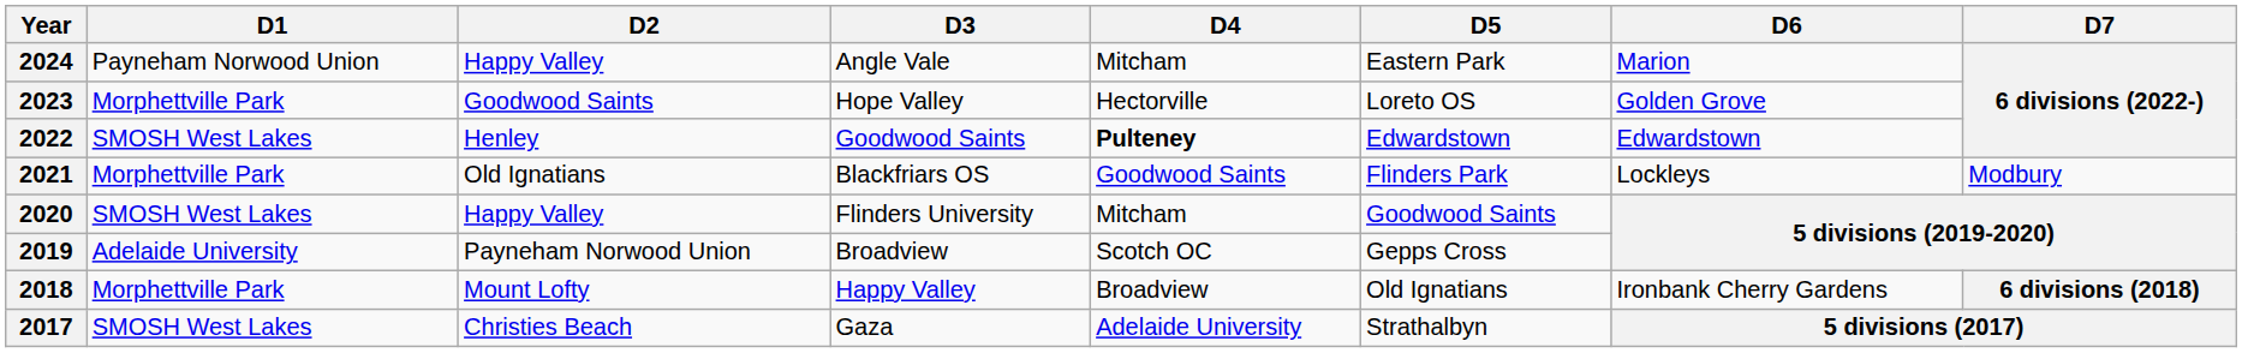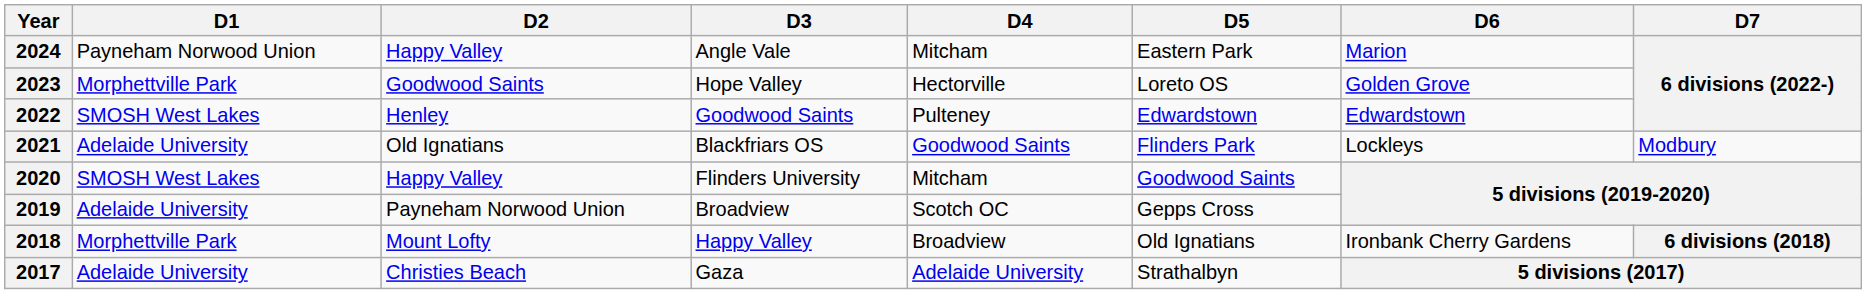 <table class="wikitable sortable" style="width:100%; font-size:85%;">
 <tr>
 <th>Year</th>
 <th>D1</th>
 <th>D2</th>
 <th>D3</th>
 <th>D4</th>
 <th>D5</th>
 <th>D6</th>
 <th>D7</th>
 </tr>
 <tr>
 <th>2024</th>
 <td>Payneham Norwood Union</td>
 <td><a href='#'>Happy Valley</a></td>
 <td>Angle Vale</td>
 <td>Mitcham</td>
 <td>Eastern Park</td>
 <td><a href='#'>Marion</a></td>
 <th rowspan="3">6 divisions (2022-)</th>
 </tr>
 <tr>
 <th>2023</th>
 <td><a href='#'>Morphettville Park</a></td>
 <td><a href='#'>Goodwood Saints</a></td>
 <td>Hope Valley</td>
 <td>Hectorville</td>
 <td>Loreto OS</td>
 <td><a href='#'>Golden Grove</a></td>
 </tr>
 <tr>
 <th>2022</th>
 <td><a href='#'>SMOSH West Lakes</a></td>
 <td><a href='#'>Henley</a></td>
 <td><a href='#'>Goodwood Saints</a></td>
-<td><strong>Pulteney</strong></td>
+<td>Pulteney</td>
 <td><a href='#'>Edwardstown</a></td>
 <td><a href='#'>Edwardstown</a></td>
 </tr>
 <tr>
 <th>2021</th>
-<td><a href='#'>Morphettville Park</a></td>
+<td><a href='#'>Adelaide University</a></td>
 <td>Old Ignatians</td>
 <td>Blackfriars OS</td>
 <td><a href='#'>Goodwood Saints</a></td>
 <td><a href='#'>Flinders Park</a></td>
 <td>Lockleys</td>
 <td><a href='#'>Modbury</a></td>
 </tr>
 <tr>
 <th>2020</th>
 <td><a href='#'>SMOSH West Lakes</a></td>
 <td><a href='#'>Happy Valley</a></td>
 <td>Flinders University</td>
 <td>Mitcham</td>
 <td><a href='#'>Goodwood Saints</a></td>
 <th colspan="2" rowspan="2">5 divisions (2019-2020)</th>
 </tr>
 <tr>
 <th>2019</th>
 <td><a href='#'>Adelaide University</a></td>
 <td>Payneham Norwood Union</td>
 <td>Broadview</td>
 <td>Scotch OC</td>
 <td>Gepps Cross</td>
 </tr>
 <tr>
 <th>2018</th>
 <td><a href='#'>Morphettville Park</a></td>
 <td><a href='#'>Mount Lofty</a></td>
 <td><a href='#'>Happy Valley</a></td>
 <td>Broadview</td>
 <td>Old Ignatians</td>
 <td>Ironbank Cherry Gardens</td>
 <th>6 divisions (2018)</th>
 </tr>
 <tr>
 <th>2017</th>
-<td><a href='#'>SMOSH West Lakes</a></td>
+<td><a href='#'>Adelaide University</a></td>
 <td><a href='#'>Christies Beach</a></td>
 <td>Gaza</td>
 <td><a href='#'>Adelaide University</a></td>
 <td>Strathalbyn</td>
 <th colspan="2">5 divisions (2017)</th>
 </tr>
 </table>
